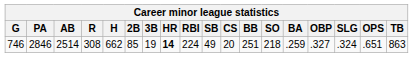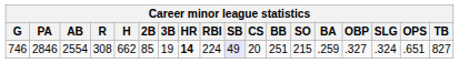 <table class="wikitable" style="margin:auto; font-size: 95%;">
 <tr>
 <th colspan=18>Career minor league statistics</th>
 </tr>
 <tr>
 <th>G</th>
 <th>PA</th>
 <th>AB</th>
 <th>R</th>
 <th>H</th>
 <th>2B</th>
 <th>3B</th>
 <th>HR</th>
 <th>RBI</th>
 <th>SB</th>
 <th>CS</th>
 <th>BB</th>
 <th>SO</th>
 <th>BA</th>
 <th>OBP</th>
 <th>SLG</th>
 <th>OPS</th>
 <th>TB</th>
 </tr>
 <tr>
 <td>746</td>
 <td>2846</td>
-<td>2514</td>
+<td>2554</td>
 <td>308</td>
 <td>662</td>
 <td>85</td>
 <td>19</td>
 <td><strong>14</strong></td>
 <td>224</td>
-<td>49</td>
+<td style="background: lavender;">49</td>
 <td>20</td>
 <td>251</td>
-<td>218</td>
+<td>215</td>
 <td>.259</td>
 <td>.327</td>
 <td>.324</td>
 <td>.651</td>
-<td>863</td>
+<td>827</td>
 </tr>
 </table>
